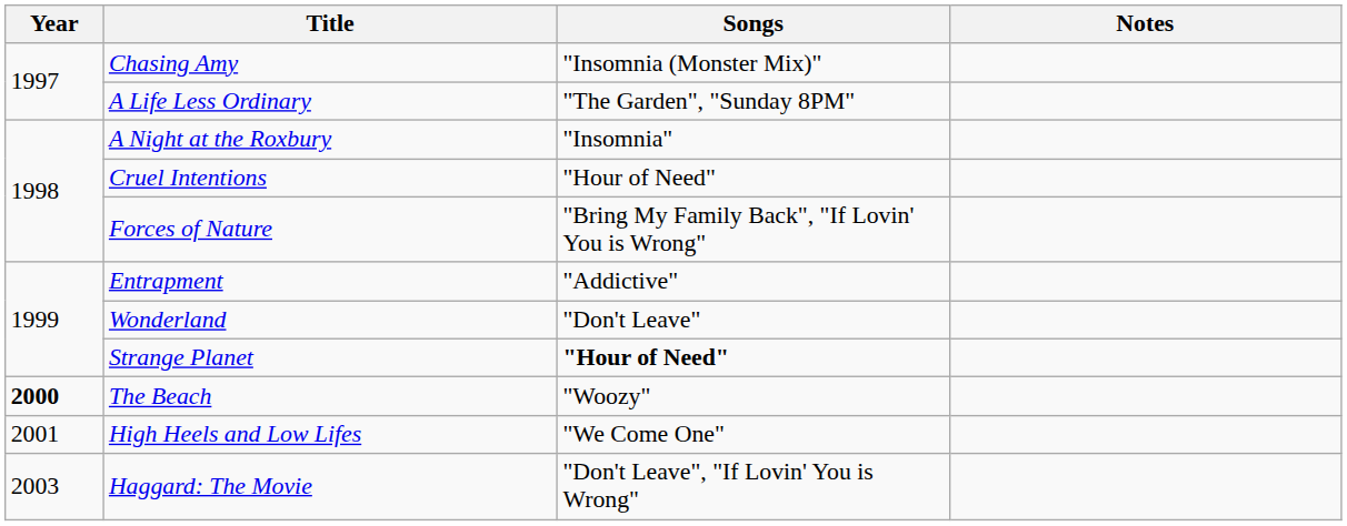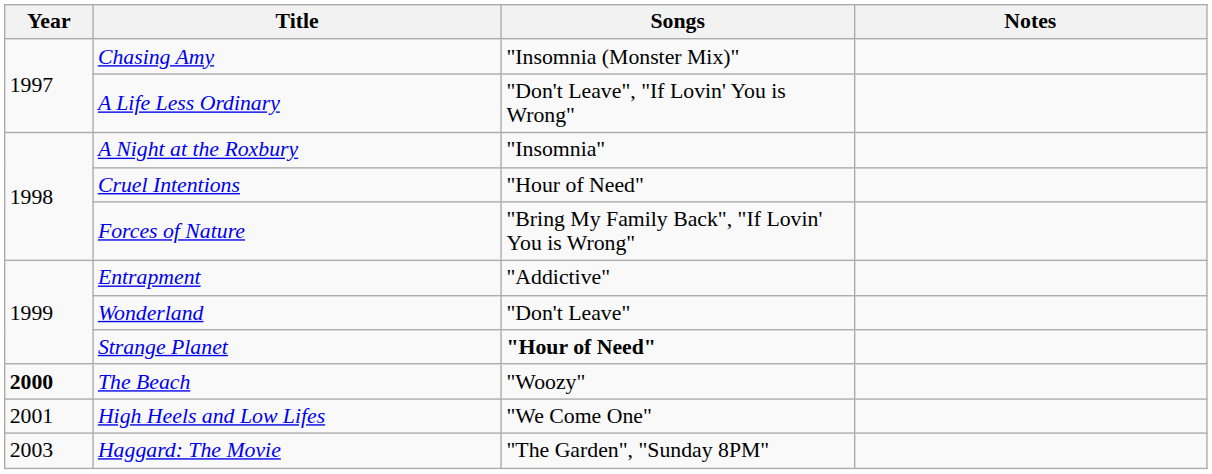 <table class="wikitable sortable" width=70%>
 <tr>
 <th width="30">Year</th>
 <th width="175">Title</th>
 <th width="150">Songs</th>
 <th width="150">Notes</th>
 </tr>
 <tr>
 <td rowspan="2">1997</td>
 <td><em><a href='#'>Chasing Amy</a></em></td>
 <td>"Insomnia (Monster Mix)"</td>
 <td></td>
 </tr>
 <tr>
 <td><em><a href='#'>A Life Less Ordinary</a></em></td>
-<td>"The Garden", "Sunday 8PM"</td>
+<td>"Don't Leave", "If Lovin' You is Wrong"</td>
 <td></td>
 </tr>
 <tr>
 <td rowspan="3">1998</td>
 <td><em><a href='#'>A Night at the Roxbury</a></em></td>
 <td>"Insomnia"</td>
 <td></td>
 </tr>
 <tr>
 <td><em><a href='#'>Cruel Intentions</a></em></td>
 <td>"Hour of Need"</td>
 <td></td>
 </tr>
 <tr>
 <td><em><a href='#'>Forces of Nature</a></em></td>
 <td>"Bring My Family Back", "If Lovin' You is Wrong"</td>
 <td></td>
 </tr>
 <tr>
 <td rowspan="3">1999</td>
 <td><em><a href='#'>Entrapment</a></em></td>
 <td>"Addictive"</td>
 <td></td>
 </tr>
 <tr>
 <td><em><a href='#'>Wonderland</a></em></td>
 <td>"Don't Leave"</td>
 <td></td>
 </tr>
 <tr>
 <td><em><a href='#'>Strange Planet</a></em></td>
 <td><strong>"Hour of Need"</strong></td>
 <td></td>
 </tr>
 <tr>
 <td><strong>2000</strong></td>
 <td><em><a href='#'>The Beach</a></em></td>
 <td>"Woozy"</td>
 <td></td>
 </tr>
 <tr>
 <td>2001</td>
 <td><em><a href='#'>High Heels and Low Lifes</a></em></td>
 <td>"We Come One"</td>
 <td></td>
 </tr>
 <tr>
 <td>2003</td>
 <td><em><a href='#'>Haggard: The Movie</a></em></td>
-<td>"Don't Leave", "If Lovin' You is Wrong"</td>
+<td>"The Garden", "Sunday 8PM"</td>
 <td></td>
 </tr>
 </table>
